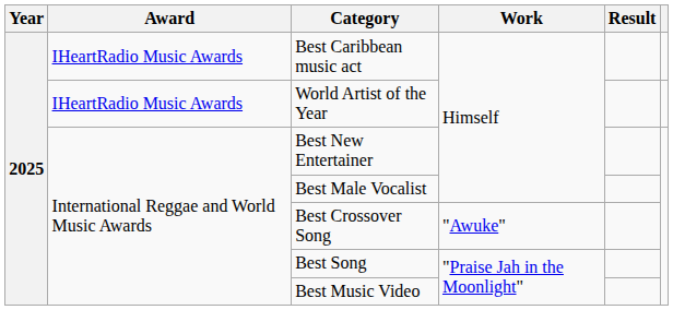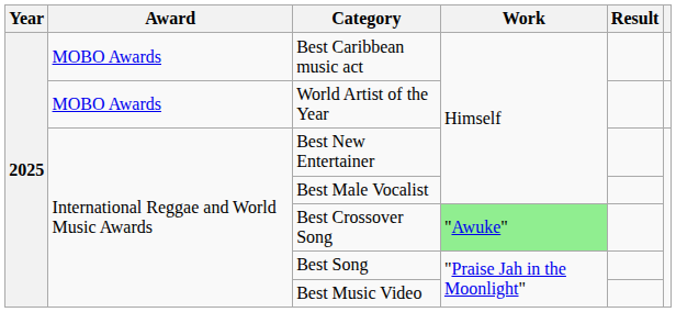 <table class="wikitable sortable plainrowheaders">
 <tr>
 <th scope="col">Year</th>
 <th scope="col">Award</th>
 <th scope="col">Category</th>
 <th scope="col">Work</th>
 <th scope="col">Result</th>
 <th scope="col" class="unsortable"></th>
 </tr>
 <tr>
 <th rowspan="7" scope="row">2025</th>
-<td><a href='#'>IHeartRadio Music Awards</a></td>
+<td><a href='#'>MOBO Awards</a></td>
 <td>Best Caribbean music act</td>
 <td rowspan="4">Himself</td>
 <td></td>
 <td></td>
 </tr>
 <tr>
-<td><a href='#'>IHeartRadio Music Awards</a></td>
+<td><a href='#'>MOBO Awards</a></td>
 <td>World Artist of the Year</td>
 <td></td>
 <td></td>
 </tr>
 <tr>
 <td rowspan="5">International Reggae and World Music Awards</td>
 <td>Best New Entertainer</td>
 <td></td>
 <td rowspan="5"></td>
 </tr>
 <tr>
 <td>Best Male Vocalist</td>
 <td></td>
 </tr>
 <tr>
 <td>Best Crossover Song</td>
-<td>"<a href='#'>Awuke</a>"</td>
+<td style="background: lightgreen;">"<a href='#'>Awuke</a>"</td>
 <td></td>
 </tr>
 <tr>
 <td>Best Song</td>
 <td rowspan="2">"<a href='#'>Praise Jah in the Moonlight</a>"</td>
 <td></td>
 </tr>
 <tr>
 <td>Best Music Video</td>
 <td></td>
 </tr>
 </table>
